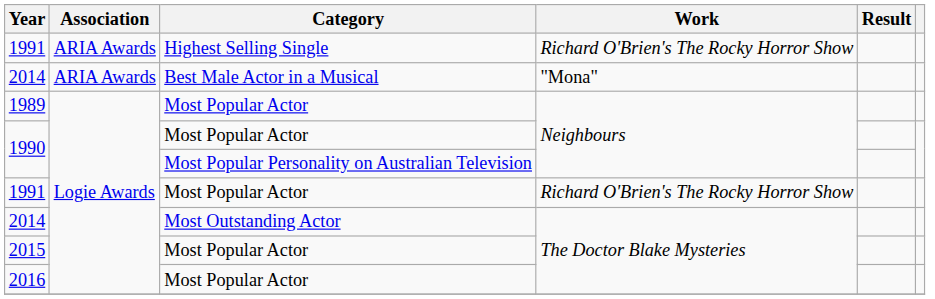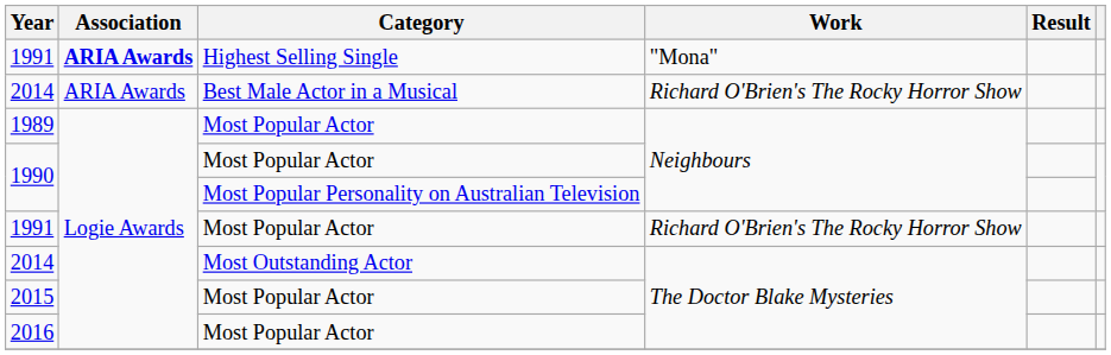 <table class="wikitable">
 <tr>
 <th>Year</th>
 <th>Association</th>
 <th>Category</th>
 <th>Work</th>
 <th>Result</th>
 <th></th>
 </tr>
 <tr>
 <td><a href='#'>1991</a></td>
-<td><a href='#'>ARIA Awards</a></td>
+<td><strong><a href='#'>ARIA Awards</a></strong></td>
 <td><a href='#'>Highest Selling Single</a></td>
-<td><em>Richard O'Brien's The Rocky Horror Show</em></td>
+<td>"Mona"</td>
 <td></td>
 <td style="text-align:center;"></td>
 </tr>
 <tr>
 <td><a href='#'>2014</a></td>
 <td><a href='#'>ARIA Awards</a></td>
 <td><a href='#'>Best Male Actor in a Musical</a></td>
-<td>"Mona"</td>
+<td><em>Richard O'Brien's The Rocky Horror Show</em></td>
 <td></td>
 <td style="text-align:center;"></td>
 </tr>
 <tr>
 <td><a href='#'>1989</a></td>
 <td rowspan="7"><a href='#'>Logie Awards</a></td>
 <td><a href='#'>Most Popular Actor</a></td>
 <td rowspan="3"><em>Neighbours</em></td>
 <td></td>
 <td style="text-align:center;"></td>
 </tr>
 <tr>
 <td rowspan="2"><a href='#'>1990</a></td>
 <td>Most Popular Actor</td>
 <td></td>
 <td style="text-align:center;" rowspan="2"></td>
 </tr>
 <tr>
 <td><a href='#'>Most Popular Personality on Australian Television</a></td>
 <td></td>
 </tr>
 <tr>
 <td><a href='#'>1991</a></td>
 <td>Most Popular Actor</td>
 <td><em>Richard O'Brien's The Rocky Horror Show</em></td>
 <td></td>
 <td style="text-align:center;"></td>
 </tr>
 <tr>
 <td><a href='#'>2014</a></td>
 <td><a href='#'>Most Outstanding Actor</a></td>
 <td rowspan="3"><em>The Doctor Blake Mysteries</em></td>
 <td></td>
 <td style="text-align:center;"></td>
 </tr>
 <tr>
 <td><a href='#'>2015</a></td>
 <td>Most Popular Actor</td>
 <td></td>
 <td style="text-align:center;"></td>
 </tr>
 <tr>
 <td><a href='#'>2016</a></td>
 <td>Most Popular Actor</td>
 <td></td>
 <td style="text-align:center;"></td>
 </tr>
 <tr>
 </tr>
 </table>
